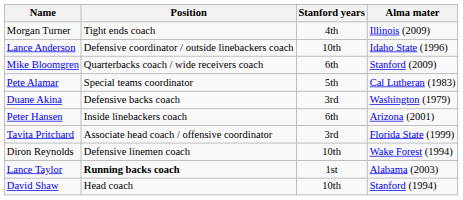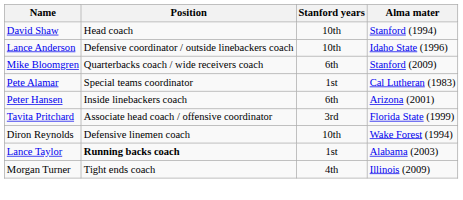 <table class="wikitable" border="1" style="font-size:90%;">
 <tr>
 <th>Name</th>
 <th>Position</th>
 <th>Stanford years</th>
 <th>Alma mater</th>
 </tr>
 <tr>
-<td>Morgan Turner</td>
-<td>Tight ends coach</td>
-<td align=center>4th</td>
-<td><a href='#'>Illinois</a> (2009)</td>
+<td><a href='#'>David Shaw</a></td>
+<td>Head coach</td>
+<td align=center>10th</td>
+<td><a href='#'>Stanford</a> (1994)</td>
 </tr>
 <tr>
 <td><a href='#'>Lance Anderson</a></td>
 <td>Defensive coordinator / outside linebackers coach</td>
 <td align=center>10th</td>
 <td><a href='#'>Idaho State</a> (1996)</td>
 </tr>
 <tr>
 <td><a href='#'>Mike Bloomgren</a></td>
 <td>Quarterbacks coach / wide receivers coach</td>
 <td align=center>6th</td>
 <td><a href='#'>Stanford</a> (2009)</td>
 </tr>
 <tr>
 <td><a href='#'>Pete Alamar</a></td>
 <td>Special teams coordinator</td>
-<td align=center>5th</td>
+<td align=center>1st</td>
 <td><a href='#'>Cal Lutheran</a> (1983)</td>
-</tr>
-<tr>
-<td><a href='#'>Duane Akina</a></td>
-<td>Defensive backs coach</td>
-<td align=center>3rd</td>
-<td><a href='#'>Washington</a> (1979)</td>
 </tr>
 <tr>
 <td><a href='#'>Peter Hansen</a></td>
 <td>Inside linebackers coach</td>
 <td align=center>6th</td>
 <td><a href='#'>Arizona</a> (2001)</td>
 </tr>
 <tr>
 <td><a href='#'>Tavita Pritchard</a></td>
 <td>Associate head coach / offensive coordinator</td>
 <td align=center>3rd</td>
 <td><a href='#'>Florida State</a> (1999)</td>
 </tr>
 <tr>
 <td>Diron Reynolds</td>
 <td>Defensive linemen coach</td>
 <td align=center>10th</td>
 <td><a href='#'>Wake Forest</a> (1994)</td>
 </tr>
 <tr>
 <td><a href='#'>Lance Taylor</a></td>
 <td><strong>Running backs coach</strong></td>
 <td align=center>1st</td>
 <td><a href='#'>Alabama</a> (2003)</td>
 </tr>
 <tr>
-<td><a href='#'>David Shaw</a></td>
-<td>Head coach</td>
-<td align=center>10th</td>
-<td><a href='#'>Stanford</a> (1994)</td>
+<td>Morgan Turner</td>
+<td>Tight ends coach</td>
+<td align=center>4th</td>
+<td><a href='#'>Illinois</a> (2009)</td>
 </tr>
 </table>
